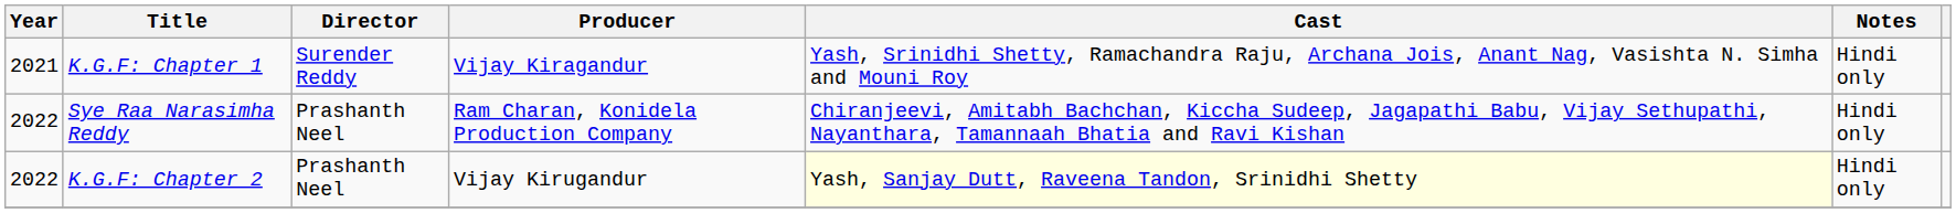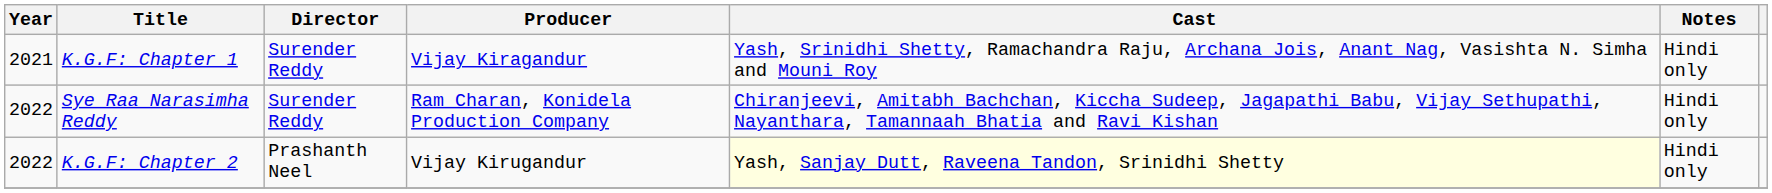 <table class="wikitable plainrowheaders sortable">
 <tr>
 <th scope="col">Year</th>
 <th scope="col">Title</th>
 <th scope="col">Director</th>
 <th scope="col">Producer</th>
 <th scope="col">Cast</th>
 <th scope="col">Notes</th>
 <th scope="col" class="unsortable"></th>
 </tr>
 <tr>
 <td>2021</td>
 <td><em><a href='#'>K.G.F: Chapter 1</a></em></td>
 <td><a href='#'>Surender Reddy</a></td>
 <td><a href='#'>Vijay Kiragandur</a></td>
 <td><a href='#'>Yash</a>, <a href='#'>Srinidhi Shetty</a>, Ramachandra Raju, <a href='#'>Archana Jois</a>, <a href='#'>Anant Nag</a>, Vasishta N. Simha and <a href='#'>Mouni Roy</a></td>
 <td>Hindi only</td>
 <td></td>
 </tr>
 <tr>
 <td>2022</td>
 <td><em><a href='#'>Sye Raa Narasimha Reddy</a></em></td>
-<td>Prashanth Neel</td>
+<td><a href='#'>Surender Reddy</a></td>
 <td><a href='#'>Ram Charan</a>, <a href='#'>Konidela Production Company</a></td>
 <td><a href='#'>Chiranjeevi</a>, <a href='#'>Amitabh Bachchan</a>, <a href='#'>Kiccha Sudeep</a>, <a href='#'>Jagapathi Babu</a>, <a href='#'>Vijay Sethupathi</a>, <a href='#'>Nayanthara</a>, <a href='#'>Tamannaah Bhatia</a> and <a href='#'>Ravi Kishan</a></td>
 <td>Hindi only</td>
 <td></td>
 </tr>
 <tr>
 <td>2022</td>
 <td><em><a href='#'>K.G.F: Chapter 2</a></em></td>
 <td>Prashanth Neel</td>
 <td>Vijay Kirugandur</td>
 <td style="background: lightyellow;">Yash, <a href='#'>Sanjay Dutt</a>, <a href='#'>Raveena Tandon</a>, Srinidhi Shetty</td>
 <td>Hindi only</td>
 <td></td>
 </tr>
 <tr>
 </tr>
 </table>
